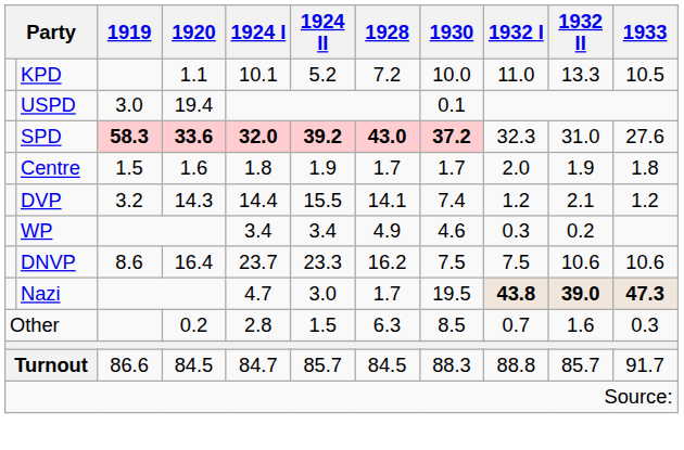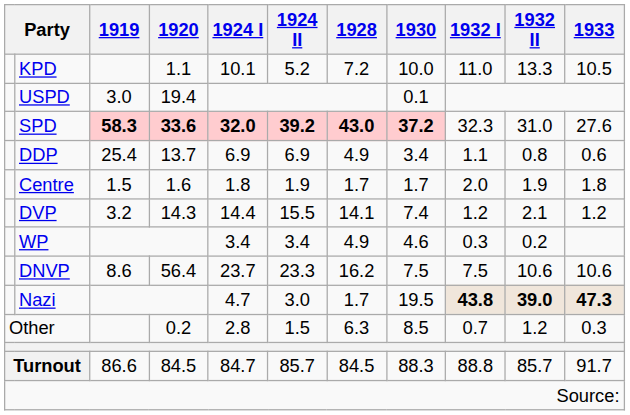 <table class=wikitable style="font-size:90%; text-align:center">
 <tr>
 <th style="width:60px" colspan=2>Party</th>
 <th style="width:40px"><a href='#'>1919</a></th>
 <th style="width:40px"><a href='#'>1920</a></th>
 <th style="width:40px"><a href='#'>1924 I</a></th>
 <th style="width:40px"><a href='#'>1924 II</a></th>
 <th style="width:40px"><a href='#'>1928</a></th>
 <th style="width:40px"><a href='#'>1930</a></th>
 <th style="width:40px"><a href='#'>1932 I</a></th>
 <th style="width:40px"><a href='#'>1932 II</a></th>
 <th style="width:40px"><a href='#'>1933</a></th>
 </tr>
 <tr>
 <td bgcolor=></td>
 <td align=left><a href='#'>KPD</a></td>
 <td></td>
 <td>1.1</td>
 <td>10.1</td>
 <td>5.2</td>
 <td>7.2</td>
 <td>10.0</td>
 <td>11.0</td>
 <td>13.3</td>
 <td>10.5</td>
 </tr>
 <tr>
 <td bgcolor=></td>
 <td align=left><a href='#'>USPD</a></td>
 <td>3.0</td>
 <td>19.4</td>
 <td colspan=3></td>
 <td>0.1</td>
 </tr>
 <tr>
 <td bgcolor=></td>
 <td align=left><a href='#'>SPD</a></td>
 <td bgcolor=#FFCCCF><strong>58.3</strong></td>
 <td bgcolor=#FFCCCF><strong>33.6</strong></td>
 <td bgcolor=#FFCCCF><strong>32.0</strong></td>
 <td bgcolor=#FFCCCF><strong>39.2</strong></td>
 <td bgcolor=#FFCCCF><strong>43.0</strong></td>
 <td bgcolor=#FFCCCF><strong>37.2</strong></td>
 <td>32.3</td>
 <td>31.0</td>
 <td>27.6</td>
 </tr>
 <tr>
 <td bgcolor=></td>
+<td align=left><a href='#'>DDP</a></td>
+<td>25.4</td>
+<td>13.7</td>
+<td>6.9</td>
+<td>6.9</td>
+<td>4.9</td>
+<td>3.4</td>
+<td>1.1</td>
+<td>0.8</td>
+<td>0.6</td>
+</tr>
+<tr>
+<td bgcolor=></td>
 <td align=left><a href='#'>Centre</a></td>
 <td>1.5</td>
 <td>1.6</td>
 <td>1.8</td>
 <td>1.9</td>
 <td>1.7</td>
 <td>1.7</td>
 <td>2.0</td>
 <td>1.9</td>
 <td>1.8</td>
 </tr>
 <tr>
 <td bgcolor=></td>
 <td align=left><a href='#'>DVP</a></td>
 <td>3.2</td>
 <td>14.3</td>
 <td>14.4</td>
 <td>15.5</td>
 <td>14.1</td>
 <td>7.4</td>
 <td>1.2</td>
 <td>2.1</td>
 <td>1.2</td>
 </tr>
 <tr>
 <td bgcolor=></td>
 <td align=left><a href='#'>WP</a></td>
 <td colspan=2></td>
 <td>3.4</td>
 <td>3.4</td>
 <td>4.9</td>
 <td>4.6</td>
 <td>0.3</td>
 <td>0.2</td>
 </tr>
 <tr>
 <td bgcolor=></td>
 <td align=left><a href='#'>DNVP</a></td>
 <td>8.6</td>
-<td>16.4</td>
+<td>56.4</td>
 <td>23.7</td>
 <td>23.3</td>
 <td>16.2</td>
 <td>7.5</td>
 <td>7.5</td>
 <td>10.6</td>
 <td>10.6</td>
 </tr>
 <tr>
 <td bgcolor=></td>
 <td align=left><a href='#'>Nazi</a></td>
 <td colspan=2></td>
 <td>4.7</td>
 <td>3.0</td>
 <td>1.7</td>
 <td>19.5</td>
 <td bgcolor=#F0E6DB><strong>43.8</strong></td>
 <td bgcolor=#F0E6DB><strong>39.0</strong></td>
 <td bgcolor=#F0E6DB><strong>47.3</strong></td>
 </tr>
 <tr>
 <td colspan=2 align=left>Other</td>
 <td></td>
 <td>0.2</td>
 <td>2.8</td>
 <td>1.5</td>
 <td>6.3</td>
 <td>8.5</td>
 <td>0.7</td>
-<td>1.6</td>
+<td>1.2</td>
 <td>0.3</td>
 </tr>
 <tr>
 <th colspan=11></th>
 </tr>
 <tr>
 <th colspan=2 align=left>Turnout</th>
 <td>86.6</td>
 <td>84.5</td>
 <td>84.7</td>
 <td>85.7</td>
 <td>84.5</td>
 <td>88.3</td>
 <td>88.8</td>
 <td>85.7</td>
 <td>91.7</td>
 </tr>
 <tr>
 <td colspan=11 align=right>Source: </td>
 </tr>
 </table>
